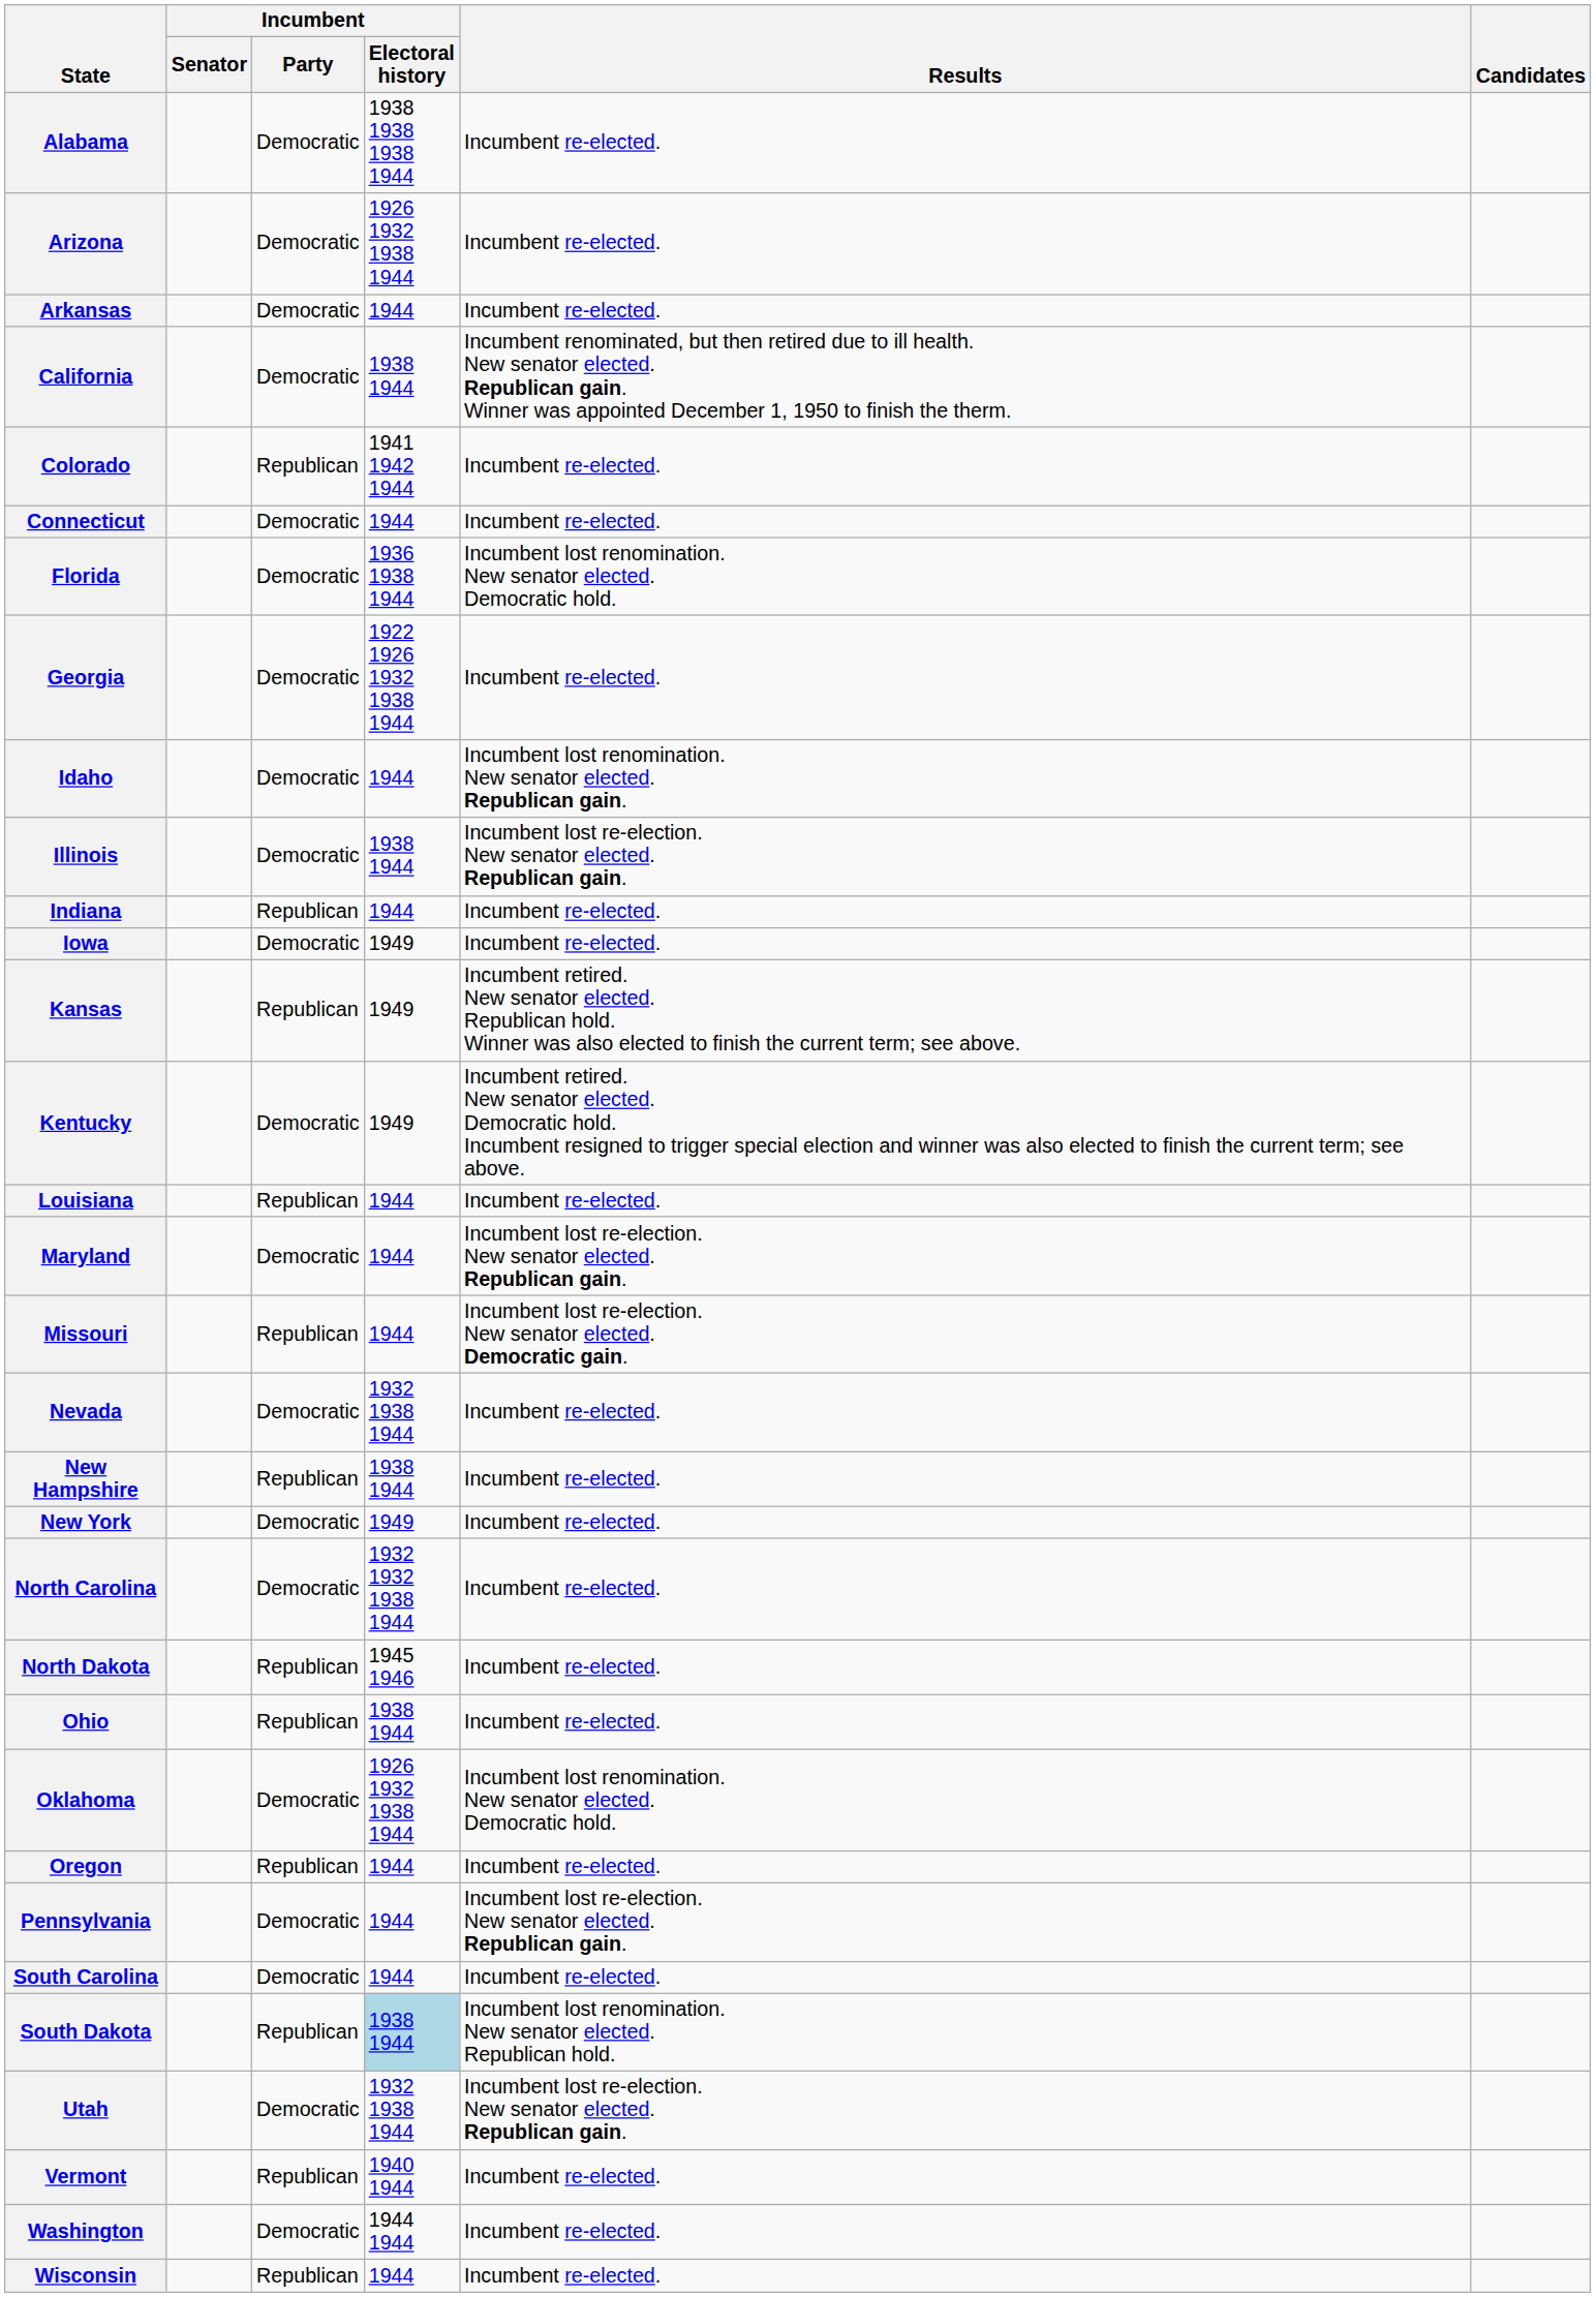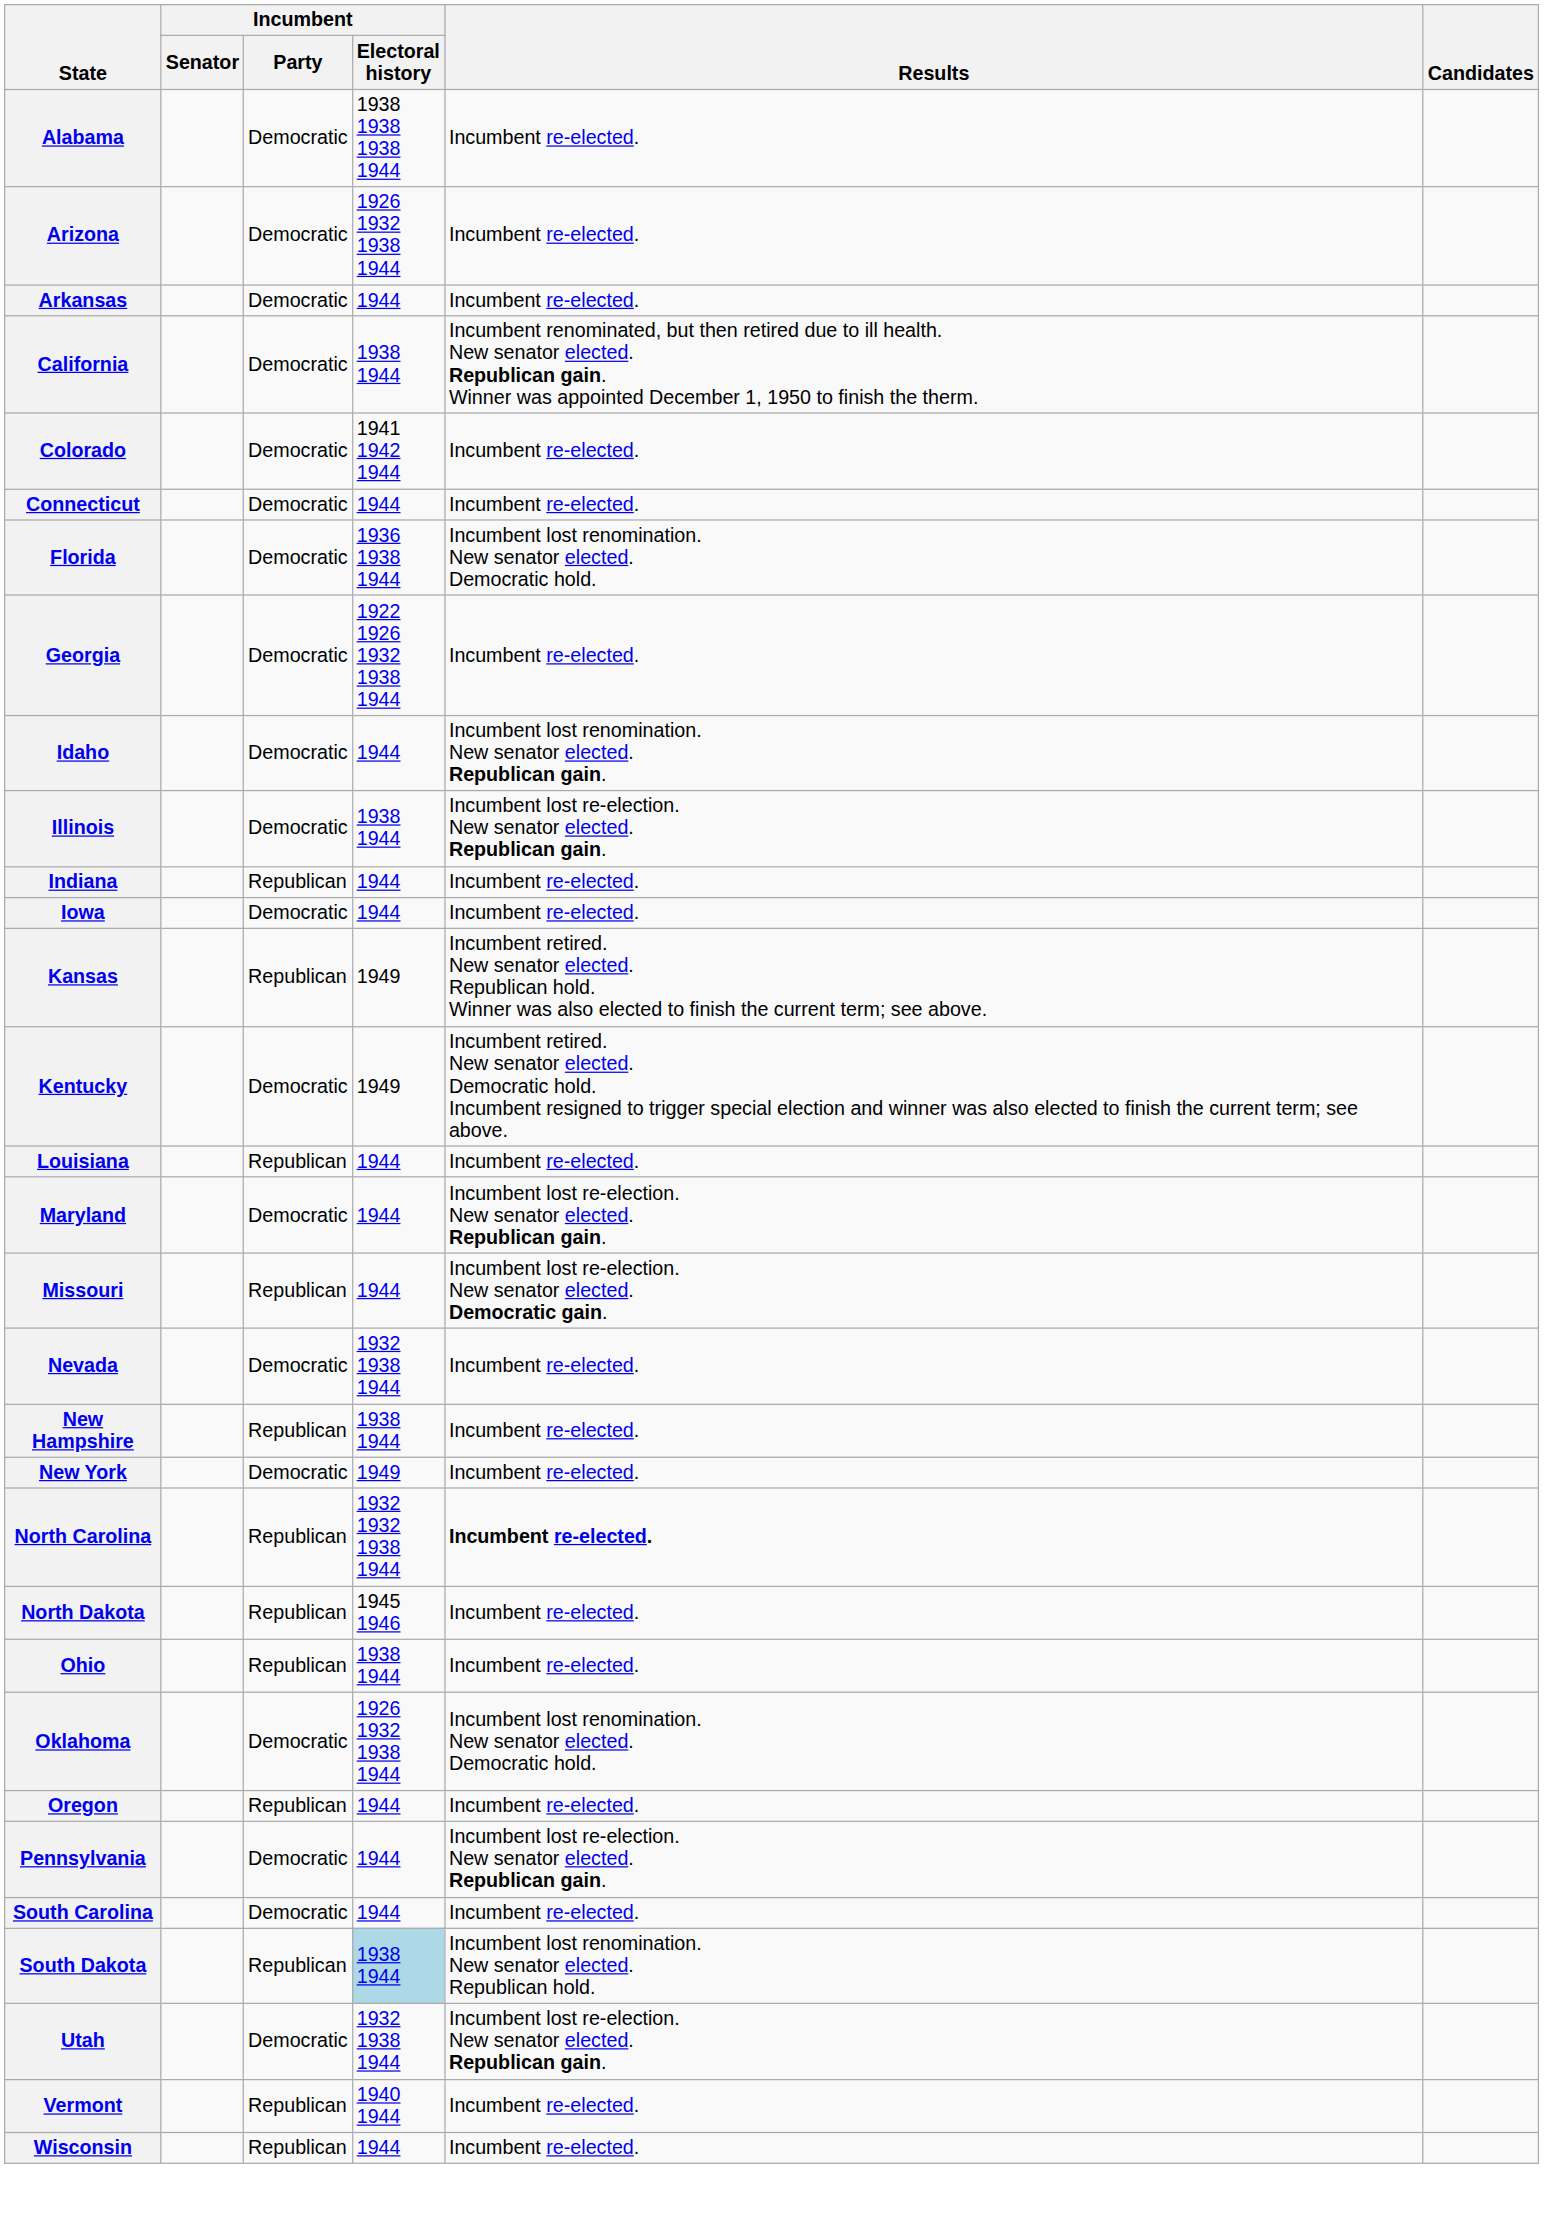 <table class="wikitable sortable">
 <tr valign=bottom>
 <th rowspan=2>State<br></th>
 <th colspan=3>Incumbent</th>
 <th rowspan=2>Results<br></th>
 <th rowspan=2>Candidates</th>
 </tr>
 <tr>
 <th>Senator</th>
 <th>Party</th>
 <th>Electoral<br>history</th>
 </tr>
 <tr>
 <th><a href='#'>Alabama</a></th>
 <td></td>
 <td>Democratic</td>
 <td>1938 <br><a href='#'>1938 </a><br><a href='#'>1938</a><br><a href='#'>1944</a></td>
 <td>Incumbent <a href='#'>re-elected</a>.</td>
 <td nowrap></td>
 </tr>
 <tr>
 <th><a href='#'>Arizona</a></th>
 <td></td>
 <td>Democratic</td>
 <td><a href='#'>1926</a><br><a href='#'>1932</a><br><a href='#'>1938</a><br><a href='#'>1944</a></td>
 <td>Incumbent <a href='#'>re-elected</a>.</td>
 <td nowrap></td>
 </tr>
 <tr>
 <th><a href='#'>Arkansas</a></th>
 <td></td>
 <td>Democratic</td>
 <td><a href='#'>1944</a></td>
 <td>Incumbent <a href='#'>re-elected</a>.</td>
 <td nowrap></td>
 </tr>
 <tr>
 <th><a href='#'>California</a></th>
 <td></td>
 <td>Democratic</td>
 <td><a href='#'>1938</a><br><a href='#'>1944</a></td>
 <td>Incumbent renominated, but then retired due to ill health.<br>New senator <a href='#'>elected</a>.<br><strong>Republican gain</strong>.<br>Winner was appointed December 1, 1950 to finish the therm.</td>
 <td nowrap></td>
 </tr>
 <tr>
 <th><a href='#'>Colorado</a></th>
 <td></td>
-<td>Republican</td>
+<td>Democratic</td>
 <td>1941 <br><a href='#'>1942</a><br><a href='#'>1944</a></td>
 <td>Incumbent <a href='#'>re-elected</a>.</td>
 <td nowrap></td>
 </tr>
 <tr>
 <th><a href='#'>Connecticut</a></th>
 <td></td>
 <td>Democratic</td>
 <td><a href='#'>1944</a></td>
 <td>Incumbent <a href='#'>re-elected</a>.</td>
 <td nowrap></td>
 </tr>
 <tr>
 <th><a href='#'>Florida</a></th>
 <td></td>
 <td>Democratic</td>
 <td><a href='#'>1936 </a><br><a href='#'>1938</a><br><a href='#'>1944</a></td>
 <td>Incumbent lost renomination.<br>New senator <a href='#'>elected</a>.<br>Democratic hold.</td>
 <td nowrap></td>
 </tr>
 <tr>
 <th><a href='#'>Georgia</a></th>
 <td></td>
 <td>Democratic</td>
 <td><a href='#'>1922 </a><br><a href='#'>1926</a><br><a href='#'>1932</a><br><a href='#'>1938</a><br><a href='#'>1944</a></td>
 <td>Incumbent <a href='#'>re-elected</a>.</td>
 <td nowrap></td>
 </tr>
 <tr>
 <th><a href='#'>Idaho</a></th>
 <td></td>
 <td>Democratic</td>
 <td><a href='#'>1944</a></td>
 <td>Incumbent lost renomination.<br>New senator <a href='#'>elected</a>.<br><strong>Republican gain</strong>.</td>
 <td nowrap></td>
 </tr>
 <tr>
 <th><a href='#'>Illinois</a></th>
 <td></td>
 <td>Democratic</td>
 <td><a href='#'>1938</a><br><a href='#'>1944</a></td>
 <td>Incumbent lost re-election.<br>New senator <a href='#'>elected</a>.<br><strong>Republican gain</strong>.</td>
 <td nowrap></td>
 </tr>
 <tr>
 <th><a href='#'>Indiana</a></th>
 <td></td>
 <td>Republican</td>
 <td><a href='#'>1944</a></td>
 <td>Incumbent <a href='#'>re-elected</a>.</td>
 <td nowrap></td>
 </tr>
 <tr>
 <th><a href='#'>Iowa</a></th>
 <td></td>
 <td>Democratic</td>
-<td>1949 </td>
+<td><a href='#'>1944</a></td>
 <td>Incumbent <a href='#'>re-elected</a>.</td>
 <td nowrap></td>
 </tr>
 <tr>
 <th><a href='#'>Kansas</a></th>
 <td></td>
 <td>Republican</td>
 <td>1949 </td>
 <td>Incumbent retired.<br>New senator <a href='#'>elected</a>.<br>Republican hold.<br>Winner was also elected to finish the current term; see above.</td>
 <td nowrap></td>
 </tr>
 <tr>
 <th><a href='#'>Kentucky</a></th>
 <td></td>
 <td>Democratic</td>
 <td>1949 </td>
 <td>Incumbent retired.<br>New senator <a href='#'>elected</a>.<br>Democratic hold.<br>Incumbent resigned to trigger special election and winner was also elected to finish the current term; see above.</td>
 <td nowrap></td>
 </tr>
 <tr>
 <th><a href='#'>Louisiana</a></th>
 <td></td>
 <td>Republican</td>
 <td><a href='#'>1944</a></td>
 <td>Incumbent <a href='#'>re-elected</a>.</td>
 <td nowrap></td>
 </tr>
 <tr>
 <th><a href='#'>Maryland</a></th>
 <td></td>
 <td>Democratic</td>
 <td><a href='#'>1944</a></td>
 <td>Incumbent lost re-election.<br>New senator <a href='#'>elected</a>.<br><strong>Republican gain</strong>.</td>
 <td nowrap></td>
 </tr>
 <tr>
 <th><a href='#'>Missouri</a></th>
 <td></td>
 <td>Republican</td>
 <td><a href='#'>1944</a></td>
 <td>Incumbent lost re-election.<br>New senator <a href='#'>elected</a>.<br><strong>Democratic gain</strong>.</td>
 <td nowrap></td>
 </tr>
 <tr>
 <th><a href='#'>Nevada</a></th>
 <td></td>
 <td>Democratic</td>
 <td><a href='#'>1932</a><br><a href='#'>1938</a><br><a href='#'>1944</a></td>
 <td>Incumbent <a href='#'>re-elected</a>.</td>
 <td nowrap></td>
 </tr>
 <tr>
 <th><a href='#'>New Hampshire</a></th>
 <td></td>
 <td>Republican</td>
 <td><a href='#'>1938</a><br><a href='#'>1944</a></td>
 <td>Incumbent <a href='#'>re-elected</a>.</td>
 <td nowrap></td>
 </tr>
 <tr>
 <th><a href='#'>New York</a></th>
 <td></td>
 <td>Democratic</td>
 <td nowrap><a href='#'>1949 </a></td>
 <td>Incumbent <a href='#'>re-elected</a>.</td>
 <td nowrap></td>
 </tr>
 <tr>
 <th><a href='#'>North Carolina</a></th>
 <td></td>
-<td>Democratic</td>
+<td>Republican</td>
 <td><a href='#'>1932</a><br><a href='#'>1932 </a><br><a href='#'>1938</a><br><a href='#'>1944</a></td>
-<td>Incumbent <a href='#'>re-elected</a>.</td>
+<td><strong>Incumbent <a href='#'>re-elected</a>.</strong></td>
 <td nowrap></td>
 </tr>
 <tr>
 <th><a href='#'>North Dakota</a></th>
 <td></td>
 <td>Republican</td>
 <td>1945 <br><a href='#'>1946 </a></td>
 <td>Incumbent <a href='#'>re-elected</a>.</td>
 <td nowrap></td>
 </tr>
 <tr>
 <th><a href='#'>Ohio</a></th>
 <td></td>
 <td>Republican</td>
 <td><a href='#'>1938</a><br><a href='#'>1944</a></td>
 <td>Incumbent <a href='#'>re-elected</a>.</td>
 <td nowrap></td>
 </tr>
 <tr>
 <th><a href='#'>Oklahoma</a></th>
 <td></td>
 <td>Democratic</td>
 <td><a href='#'>1926</a><br><a href='#'>1932</a><br><a href='#'>1938</a><br><a href='#'>1944</a></td>
 <td>Incumbent lost renomination.<br>New senator <a href='#'>elected</a>.<br>Democratic hold.</td>
 <td nowrap></td>
 </tr>
 <tr>
 <th><a href='#'>Oregon</a></th>
 <td></td>
 <td>Republican</td>
 <td><a href='#'>1944</a></td>
 <td>Incumbent <a href='#'>re-elected</a>.</td>
 <td nowrap></td>
 </tr>
 <tr>
 <th><a href='#'>Pennsylvania</a></th>
 <td></td>
 <td>Democratic</td>
 <td><a href='#'>1944</a></td>
 <td>Incumbent lost re-election.<br>New senator <a href='#'>elected</a>.<br><strong>Republican gain</strong>.</td>
 <td nowrap></td>
 </tr>
 <tr>
 <th><a href='#'>South Carolina</a></th>
 <td></td>
 <td>Democratic</td>
 <td><a href='#'>1944</a></td>
 <td>Incumbent <a href='#'>re-elected</a>.</td>
 <td nowrap></td>
 </tr>
 <tr>
 <th><a href='#'>South Dakota</a></th>
 <td></td>
 <td>Republican</td>
 <td style="background: lightblue;"><a href='#'>1938</a><br><a href='#'>1944</a></td>
 <td>Incumbent lost renomination.<br>New senator <a href='#'>elected</a>.<br>Republican hold.</td>
 <td nowrap></td>
 </tr>
 <tr>
 <th><a href='#'>Utah</a></th>
 <td></td>
 <td>Democratic</td>
 <td><a href='#'>1932</a><br><a href='#'>1938</a><br><a href='#'>1944</a></td>
 <td>Incumbent lost re-election.<br>New senator <a href='#'>elected</a>.<br><strong>Republican gain</strong>.</td>
 <td nowrap></td>
 </tr>
 <tr>
 <th><a href='#'>Vermont</a></th>
 <td></td>
 <td>Republican</td>
 <td><a href='#'>1940 </a><br><a href='#'>1944</a></td>
 <td>Incumbent <a href='#'>re-elected</a>.</td>
 <td nowrap></td>
 </tr>
 <tr>
-<th><a href='#'>Washington</a></th>
-<td></td>
-<td>Democratic</td>
-<td>1944 <br><a href='#'>1944</a></td>
-<td>Incumbent <a href='#'>re-elected</a>.</td>
-<td nowrap></td>
-</tr>
-<tr>
 <th><a href='#'>Wisconsin</a></th>
 <td></td>
 <td>Republican</td>
 <td><a href='#'>1944</a></td>
 <td>Incumbent <a href='#'>re-elected</a>.</td>
 <td nowrap></td>
 </tr>
 </table>
